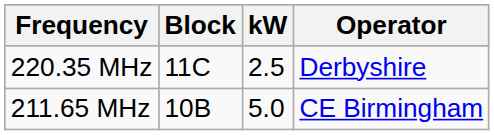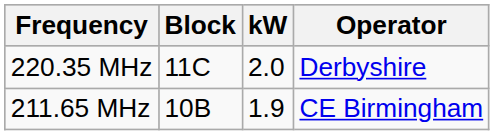 <table class="wikitable sortable">
 <tr>
 <th>Frequency</th>
 <th>Block</th>
 <th>kW</th>
 <th>Operator</th>
 </tr>
 <tr>
 <td>220.35 MHz</td>
 <td>11C</td>
-<td>2.5</td>
+<td>2.0</td>
 <td><a href='#'>Derbyshire</a></td>
 </tr>
 <tr>
 <td>211.65 MHz</td>
 <td>10B</td>
-<td>5.0</td>
+<td>1.9</td>
 <td><a href='#'>CE Birmingham</a></td>
 </tr>
 </table>
